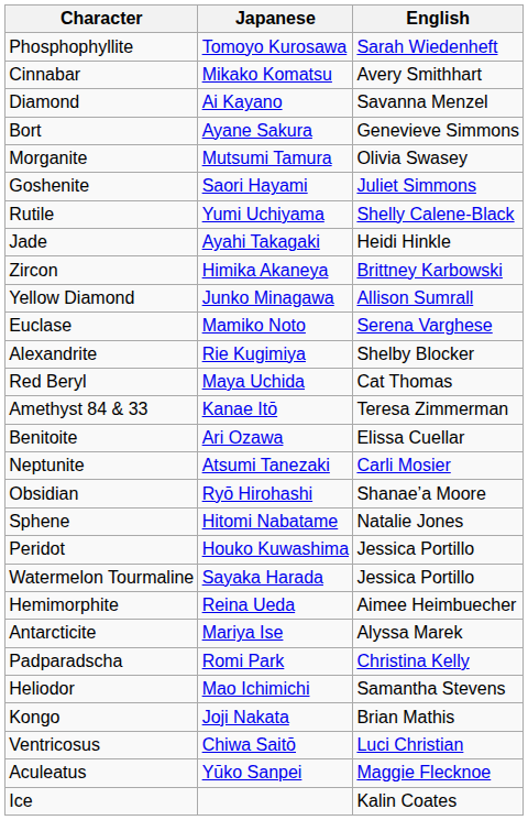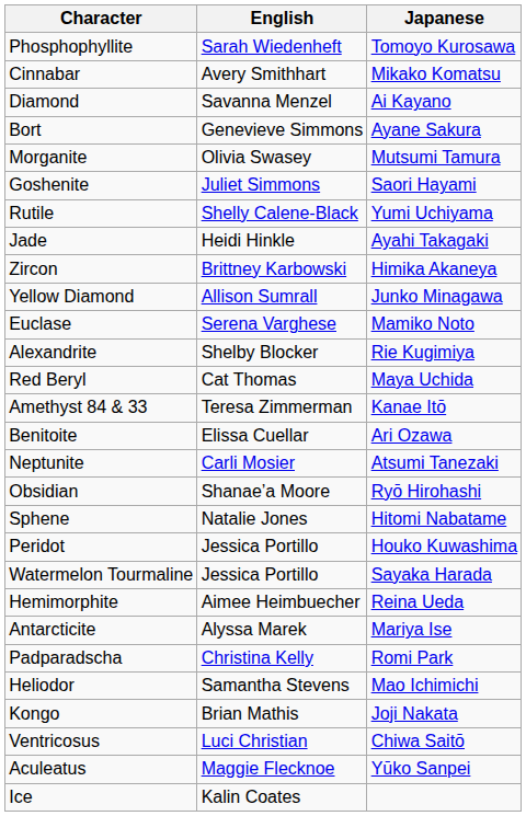 <table class="wikitable">
 <tr>
 <th>Character</th>
+<th>English</th>
 <th>Japanese</th>
-<th>English</th>
 </tr>
 <tr>
 <td>Phosphophyllite</td>
+<td><a href='#'>Sarah Wiedenheft</a></td>
 <td><a href='#'>Tomoyo Kurosawa</a></td>
-<td><a href='#'>Sarah Wiedenheft</a></td>
 </tr>
 <tr>
 <td>Cinnabar</td>
+<td>Avery Smithhart</td>
 <td><a href='#'>Mikako Komatsu</a></td>
-<td>Avery Smithhart</td>
 </tr>
 <tr>
 <td>Diamond</td>
+<td>Savanna Menzel</td>
 <td><a href='#'>Ai Kayano</a></td>
-<td>Savanna Menzel</td>
 </tr>
 <tr>
 <td>Bort</td>
+<td>Genevieve Simmons</td>
 <td><a href='#'>Ayane Sakura</a></td>
-<td>Genevieve Simmons</td>
 </tr>
 <tr>
 <td>Morganite</td>
+<td>Olivia Swasey</td>
 <td><a href='#'>Mutsumi Tamura</a></td>
-<td>Olivia Swasey</td>
 </tr>
 <tr>
 <td>Goshenite</td>
+<td><a href='#'>Juliet Simmons</a></td>
 <td><a href='#'>Saori Hayami</a></td>
-<td><a href='#'>Juliet Simmons</a></td>
 </tr>
 <tr>
 <td>Rutile</td>
+<td><a href='#'>Shelly Calene-Black</a></td>
 <td><a href='#'>Yumi Uchiyama</a></td>
-<td><a href='#'>Shelly Calene-Black</a></td>
 </tr>
 <tr>
 <td>Jade</td>
+<td>Heidi Hinkle</td>
 <td><a href='#'>Ayahi Takagaki</a></td>
-<td>Heidi Hinkle</td>
 </tr>
 <tr>
 <td>Zircon</td>
+<td><a href='#'>Brittney Karbowski</a></td>
 <td><a href='#'>Himika Akaneya</a></td>
-<td><a href='#'>Brittney Karbowski</a></td>
 </tr>
 <tr>
 <td>Yellow Diamond</td>
+<td><a href='#'>Allison Sumrall</a></td>
 <td><a href='#'>Junko Minagawa</a></td>
-<td><a href='#'>Allison Sumrall</a></td>
 </tr>
 <tr>
 <td>Euclase</td>
+<td><a href='#'>Serena Varghese</a></td>
 <td><a href='#'>Mamiko Noto</a></td>
-<td><a href='#'>Serena Varghese</a></td>
 </tr>
 <tr>
 <td>Alexandrite</td>
+<td>Shelby Blocker</td>
 <td><a href='#'>Rie Kugimiya</a></td>
-<td>Shelby Blocker</td>
 </tr>
 <tr>
 <td>Red Beryl</td>
+<td>Cat Thomas</td>
 <td><a href='#'>Maya Uchida</a></td>
-<td>Cat Thomas</td>
 </tr>
 <tr>
 <td>Amethyst 84 & 33</td>
+<td>Teresa Zimmerman</td>
 <td><a href='#'>Kanae Itō</a></td>
-<td>Teresa Zimmerman</td>
 </tr>
 <tr>
 <td>Benitoite</td>
+<td>Elissa Cuellar</td>
 <td><a href='#'>Ari Ozawa</a></td>
-<td>Elissa Cuellar</td>
 </tr>
 <tr>
 <td>Neptunite</td>
+<td><a href='#'>Carli Mosier</a></td>
 <td><a href='#'>Atsumi Tanezaki</a></td>
-<td><a href='#'>Carli Mosier</a></td>
 </tr>
 <tr>
 <td>Obsidian</td>
+<td>Shanae’a Moore</td>
 <td><a href='#'>Ryō Hirohashi</a></td>
-<td>Shanae’a Moore</td>
 </tr>
 <tr>
 <td>Sphene</td>
+<td>Natalie Jones</td>
 <td><a href='#'>Hitomi Nabatame</a></td>
-<td>Natalie Jones</td>
 </tr>
 <tr>
 <td>Peridot</td>
+<td>Jessica Portillo</td>
 <td><a href='#'>Houko Kuwashima</a></td>
-<td>Jessica Portillo</td>
 </tr>
 <tr>
 <td>Watermelon Tourmaline</td>
+<td>Jessica Portillo</td>
 <td><a href='#'>Sayaka Harada</a></td>
-<td>Jessica Portillo</td>
 </tr>
 <tr>
 <td>Hemimorphite</td>
+<td>Aimee Heimbuecher</td>
 <td><a href='#'>Reina Ueda</a></td>
-<td>Aimee Heimbuecher</td>
 </tr>
 <tr>
 <td>Antarcticite</td>
+<td>Alyssa Marek</td>
 <td><a href='#'>Mariya Ise</a></td>
-<td>Alyssa Marek</td>
 </tr>
 <tr>
 <td>Padparadscha</td>
+<td><a href='#'>Christina Kelly</a></td>
 <td><a href='#'>Romi Park</a></td>
-<td><a href='#'>Christina Kelly</a></td>
 </tr>
 <tr>
 <td>Heliodor</td>
+<td>Samantha Stevens</td>
 <td><a href='#'>Mao Ichimichi</a></td>
-<td>Samantha Stevens</td>
 </tr>
 <tr>
 <td>Kongo</td>
+<td>Brian Mathis</td>
 <td><a href='#'>Joji Nakata</a></td>
-<td>Brian Mathis</td>
 </tr>
 <tr>
 <td>Ventricosus</td>
+<td><a href='#'>Luci Christian</a></td>
 <td><a href='#'>Chiwa Saitō</a></td>
-<td><a href='#'>Luci Christian</a></td>
 </tr>
 <tr>
 <td>Aculeatus</td>
+<td><a href='#'>Maggie Flecknoe</a></td>
 <td><a href='#'>Yūko Sanpei</a></td>
-<td><a href='#'>Maggie Flecknoe</a></td>
 </tr>
 <tr>
 <td>Ice</td>
+<td>Kalin Coates</td>
 <td></td>
-<td>Kalin Coates</td>
 </tr>
 </table>
